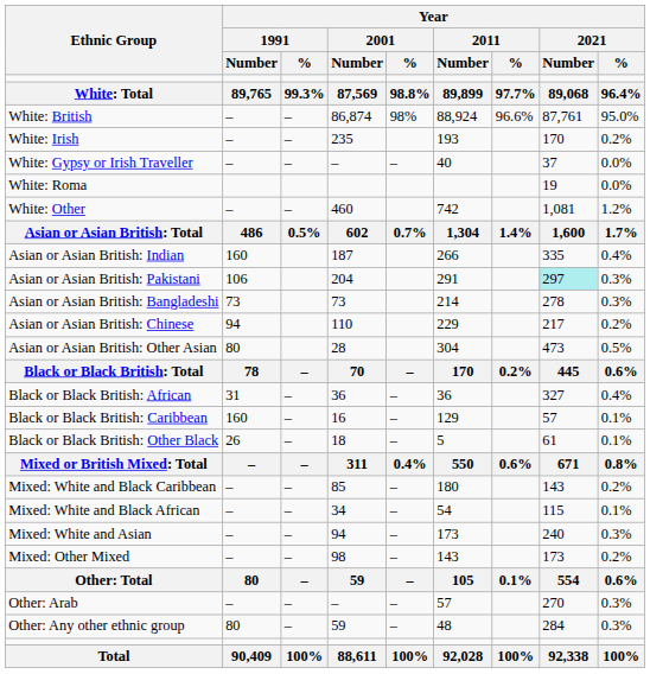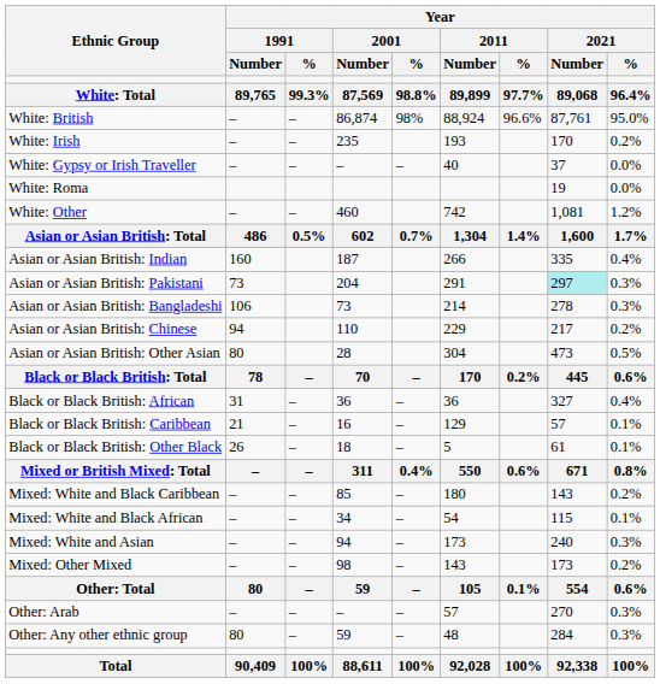 <table class="wikitable sortable mw-collapsible mw-collapsed">
 <tr>
 <th rowspan="3">Ethnic Group</th>
 <th colspan="8">Year</th>
 </tr>
 <tr>
 <th colspan="2">1991</th>
 <th colspan="2">2001</th>
 <th colspan="2">2011</th>
 <th colspan="2">2021</th>
 </tr>
 <tr>
 <th>Number</th>
 <th>%</th>
 <th>Number</th>
 <th>%</th>
 <th>Number</th>
 <th>%</th>
 <th>Number</th>
 <th>%</th>
 </tr>
 <tr>
 <td></td>
 <td></td>
 <td></td>
 <td></td>
 <td></td>
 <td></td>
 <td></td>
 <td></td>
 <td></td>
 </tr>
 <tr>
 <th><a href='#'>White</a>: Total</th>
 <th>89,765</th>
 <th>99.3%</th>
 <th>87,569</th>
 <th>98.8%</th>
 <th>89,899</th>
 <th>97.7%</th>
 <th>89,068</th>
 <th>96.4%</th>
 </tr>
 <tr>
 <td>White: <a href='#'>British</a></td>
 <td>–</td>
 <td>–</td>
 <td>86,874</td>
 <td>98%</td>
 <td>88,924</td>
 <td>96.6%</td>
 <td>87,761</td>
 <td>95.0%</td>
 </tr>
 <tr>
 <td>White: <a href='#'>Irish</a></td>
 <td>–</td>
 <td>–</td>
 <td>235</td>
 <td></td>
 <td>193</td>
 <td></td>
 <td>170</td>
 <td>0.2%</td>
 </tr>
 <tr>
 <td>White: <a href='#'>Gypsy or Irish Traveller</a></td>
 <td>–</td>
 <td>–</td>
 <td>–</td>
 <td>–</td>
 <td>40</td>
 <td></td>
 <td>37</td>
 <td>0.0%</td>
 </tr>
 <tr>
 <td>White: Roma</td>
 <td></td>
 <td></td>
 <td></td>
 <td></td>
 <td></td>
 <td></td>
 <td>19</td>
 <td>0.0%</td>
 </tr>
 <tr>
 <td>White: <a href='#'>Other</a></td>
 <td>–</td>
 <td>–</td>
 <td>460</td>
 <td></td>
 <td>742</td>
 <td></td>
 <td>1,081</td>
 <td>1.2%</td>
 </tr>
 <tr>
 <th><a href='#'>Asian or Asian British</a>: Total</th>
 <th>486</th>
 <th>0.5%</th>
 <th>602</th>
 <th>0.7%</th>
 <th>1,304</th>
 <th>1.4%</th>
 <th>1,600</th>
 <th>1.7%</th>
 </tr>
 <tr>
 <td>Asian or Asian British: <a href='#'>Indian</a></td>
 <td>160</td>
 <td></td>
 <td>187</td>
 <td></td>
 <td>266</td>
 <td></td>
 <td>335</td>
 <td>0.4%</td>
 </tr>
 <tr>
 <td>Asian or Asian British: <a href='#'>Pakistani</a></td>
-<td>106</td>
+<td>73</td>
 <td></td>
 <td>204</td>
 <td></td>
 <td>291</td>
 <td></td>
 <td style="background: paleturquoise;">297</td>
 <td>0.3%</td>
 </tr>
 <tr>
 <td>Asian or Asian British: <a href='#'>Bangladeshi</a></td>
-<td>73</td>
+<td>106</td>
 <td></td>
 <td>73</td>
 <td></td>
 <td>214</td>
 <td></td>
 <td>278</td>
 <td>0.3%</td>
 </tr>
 <tr>
 <td>Asian or Asian British: <a href='#'>Chinese</a></td>
 <td>94</td>
 <td></td>
 <td>110</td>
 <td></td>
 <td>229</td>
 <td></td>
 <td>217</td>
 <td>0.2%</td>
 </tr>
 <tr>
 <td>Asian or Asian British: Other Asian</td>
 <td>80</td>
 <td></td>
 <td>28</td>
 <td></td>
 <td>304</td>
 <td></td>
 <td>473</td>
 <td>0.5%</td>
 </tr>
 <tr>
 <th><a href='#'>Black or Black British</a>: Total</th>
 <th>78</th>
 <th>–</th>
 <th>70</th>
 <th>–</th>
 <th>170</th>
 <th>0.2%</th>
 <th>445</th>
 <th>0.6%</th>
 </tr>
 <tr>
 <td>Black or Black British: <a href='#'>African</a></td>
 <td>31</td>
 <td>–</td>
 <td>36</td>
 <td>–</td>
 <td>36</td>
 <td></td>
 <td>327</td>
 <td>0.4%</td>
 </tr>
 <tr>
 <td>Black or Black British: <a href='#'>Caribbean</a></td>
-<td>160</td>
+<td>21</td>
 <td>–</td>
 <td>16</td>
 <td>–</td>
 <td>129</td>
 <td></td>
 <td>57</td>
 <td>0.1%</td>
 </tr>
 <tr>
 <td>Black or Black British: <a href='#'>Other Black</a></td>
 <td>26</td>
 <td>–</td>
 <td>18</td>
 <td>–</td>
 <td>5</td>
 <td></td>
 <td>61</td>
 <td>0.1%</td>
 </tr>
 <tr>
 <th><a href='#'>Mixed or British Mixed</a>: Total</th>
 <th>–</th>
 <th>–</th>
 <th>311</th>
 <th>0.4%</th>
 <th>550</th>
 <th>0.6%</th>
 <th>671</th>
 <th>0.8%</th>
 </tr>
 <tr>
 <td>Mixed: White and Black Caribbean</td>
 <td>–</td>
 <td>–</td>
 <td>85</td>
 <td>–</td>
 <td>180</td>
 <td></td>
 <td>143</td>
 <td>0.2%</td>
 </tr>
 <tr>
 <td>Mixed: White and Black African</td>
 <td>–</td>
 <td>–</td>
 <td>34</td>
 <td>–</td>
 <td>54</td>
 <td></td>
 <td>115</td>
 <td>0.1%</td>
 </tr>
 <tr>
 <td>Mixed: White and Asian</td>
 <td>–</td>
 <td>–</td>
 <td>94</td>
 <td>–</td>
 <td>173</td>
 <td></td>
 <td>240</td>
 <td>0.3%</td>
 </tr>
 <tr>
 <td>Mixed: Other Mixed</td>
 <td>–</td>
 <td>–</td>
 <td>98</td>
 <td>–</td>
 <td>143</td>
 <td></td>
 <td>173</td>
 <td>0.2%</td>
 </tr>
 <tr>
 <th>Other: Total</th>
 <th>80</th>
 <th>–</th>
 <th>59</th>
 <th>–</th>
 <th>105</th>
 <th>0.1%</th>
 <th>554</th>
 <th>0.6%</th>
 </tr>
 <tr>
 <td>Other: Arab</td>
 <td>–</td>
 <td>–</td>
 <td>–</td>
 <td>–</td>
 <td>57</td>
 <td></td>
 <td>270</td>
 <td>0.3%</td>
 </tr>
 <tr>
 <td>Other: Any other ethnic group</td>
 <td>80</td>
 <td>–</td>
 <td>59</td>
 <td>–</td>
 <td>48</td>
 <td></td>
 <td>284</td>
 <td>0.3%</td>
 </tr>
 <tr>
 <td></td>
 <td></td>
 <td></td>
 <td></td>
 <td></td>
 <td></td>
 <td></td>
 <td></td>
 <td></td>
 </tr>
 <tr>
 <th>Total</th>
 <th>90,409</th>
 <th>100%</th>
 <th>88,611</th>
 <th>100%</th>
 <th>92,028</th>
 <th>100%</th>
 <th>92,338</th>
 <th>100%</th>
 </tr>
 </table>
